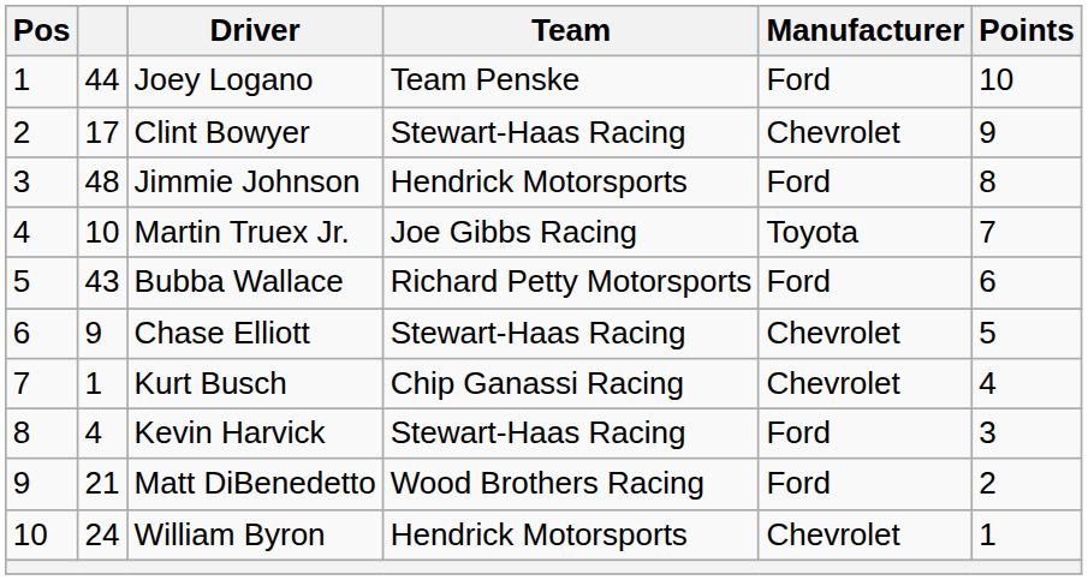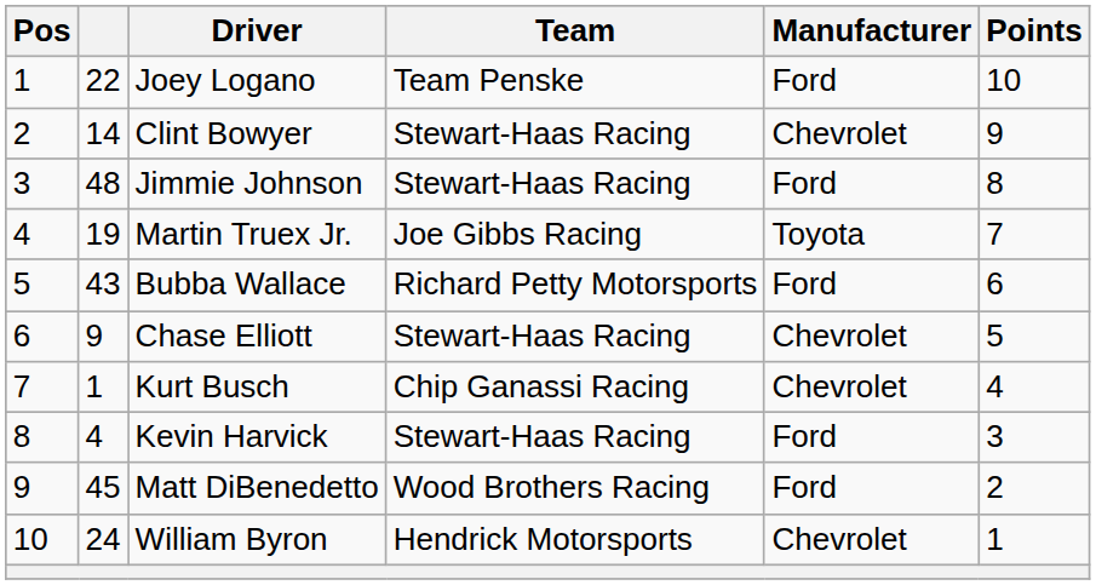 <table class="wikitable" style="font-size:98%">
 <tr>
 <th>Pos</th>
 <th></th>
 <th>Driver</th>
 <th>Team</th>
 <th>Manufacturer</th>
 <th>Points</th>
 </tr>
 <tr>
 <td>1</td>
-<td>44</td>
+<td>22</td>
 <td>Joey Logano</td>
 <td>Team Penske</td>
 <td>Ford</td>
 <td>10</td>
 </tr>
 <tr>
 <td>2</td>
-<td>17</td>
+<td>14</td>
 <td>Clint Bowyer</td>
 <td>Stewart-Haas Racing</td>
 <td>Chevrolet</td>
 <td>9</td>
 </tr>
 <tr>
 <td>3</td>
 <td>48</td>
 <td>Jimmie Johnson</td>
-<td>Hendrick Motorsports</td>
+<td>Stewart-Haas Racing</td>
 <td>Ford</td>
 <td>8</td>
 </tr>
 <tr>
 <td>4</td>
-<td>10</td>
+<td>19</td>
 <td>Martin Truex Jr.</td>
 <td>Joe Gibbs Racing</td>
 <td>Toyota</td>
 <td>7</td>
 </tr>
 <tr>
 <td>5</td>
 <td>43</td>
 <td>Bubba Wallace</td>
 <td>Richard Petty Motorsports</td>
 <td>Ford</td>
 <td>6</td>
 </tr>
 <tr>
 <td>6</td>
 <td>9</td>
 <td>Chase Elliott</td>
 <td>Stewart-Haas Racing</td>
 <td>Chevrolet</td>
 <td>5</td>
 </tr>
 <tr>
 <td>7</td>
 <td>1</td>
 <td>Kurt Busch</td>
 <td>Chip Ganassi Racing</td>
 <td>Chevrolet</td>
 <td>4</td>
 </tr>
 <tr>
 <td>8</td>
 <td>4</td>
 <td>Kevin Harvick</td>
 <td>Stewart-Haas Racing</td>
 <td>Ford</td>
 <td>3</td>
 </tr>
 <tr>
 <td>9</td>
-<td>21</td>
+<td>45</td>
 <td>Matt DiBenedetto</td>
 <td>Wood Brothers Racing</td>
 <td>Ford</td>
 <td>2</td>
 </tr>
 <tr>
 <td>10</td>
 <td>24</td>
 <td>William Byron</td>
 <td>Hendrick Motorsports</td>
 <td>Chevrolet</td>
 <td>1</td>
 </tr>
 <tr>
 <th colspan="6"></th>
 </tr>
 </table>
